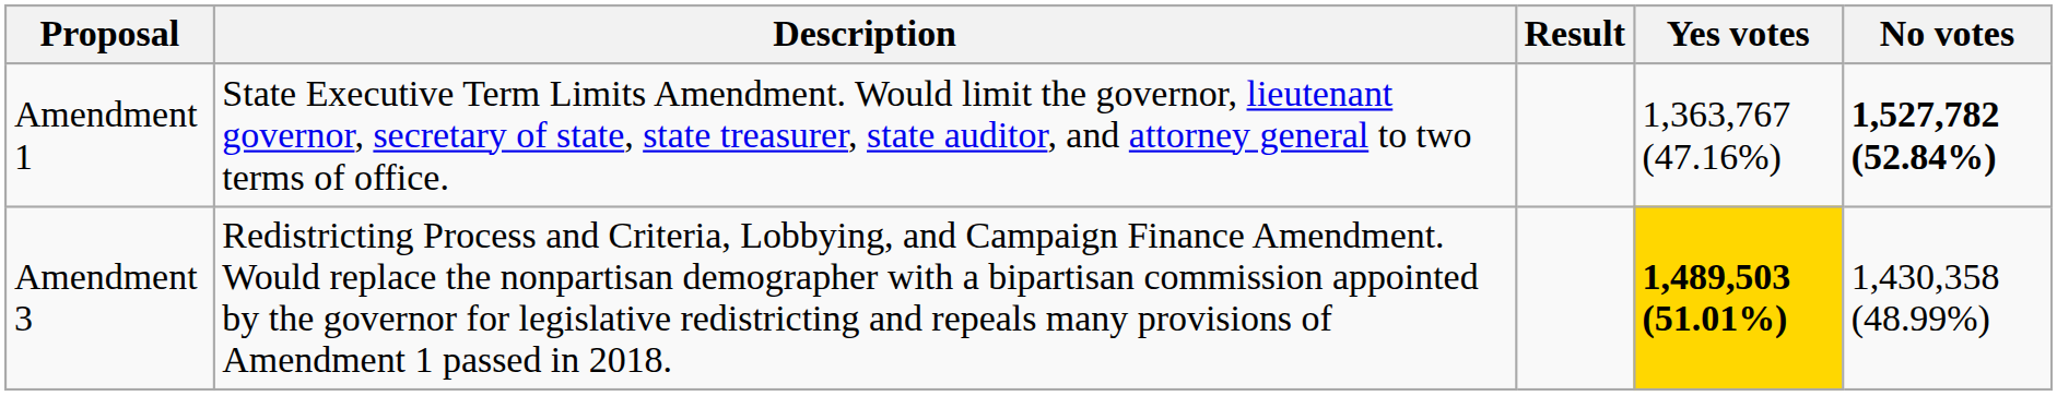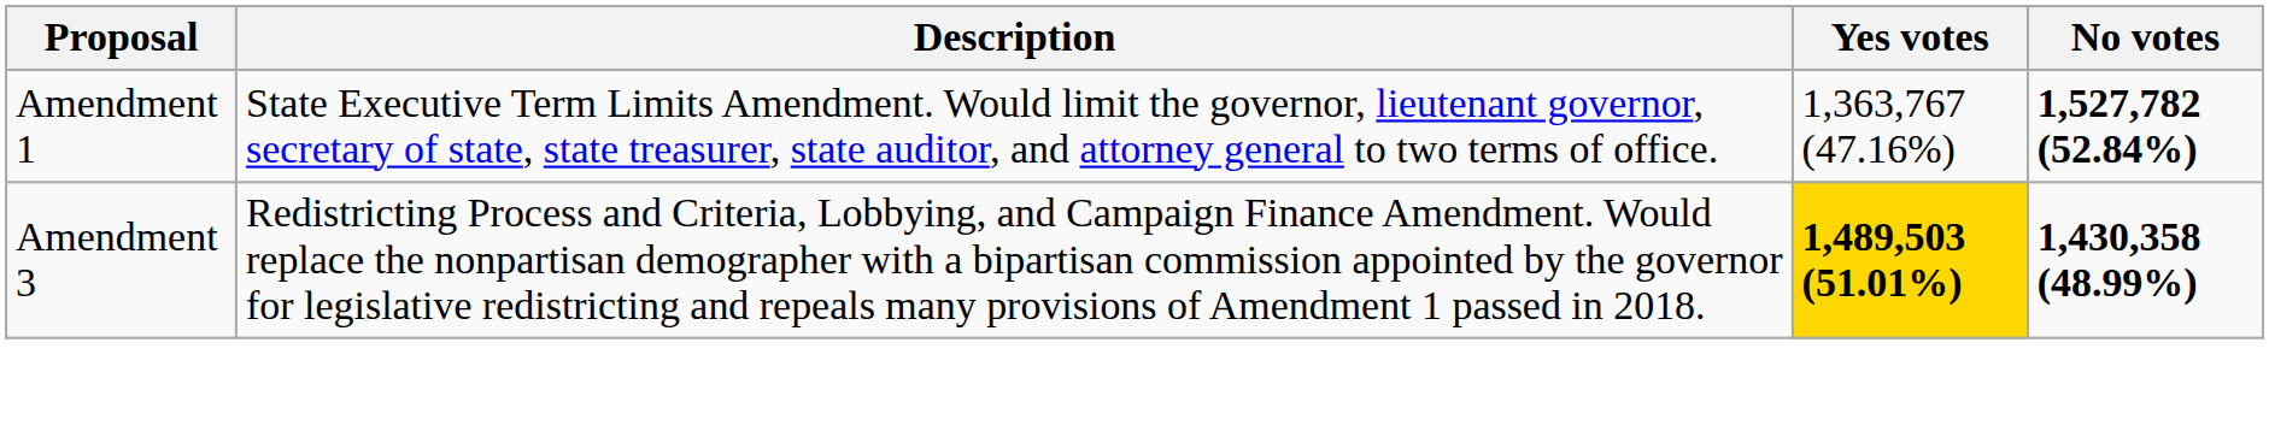 <table class="wikitable sortable" style="width:100%">
 <tr>
 <th class="unsortable" scope="col">Proposal</th>
 <th class="unsortable" scope="col">Description</th>
-<th scope="col">Result</th>
 <th scope="col">Yes votes</th>
 <th scope="col">No votes</th>
 </tr>
 <tr>
 <td>Amendment 1</td>
 <td>State Executive Term Limits Amendment. Would limit the governor, <a href='#'>lieutenant governor</a>, <a href='#'>secretary of state</a>, <a href='#'>state treasurer</a>, <a href='#'>state auditor</a>, and <a href='#'>attorney general</a> to two terms of office.</td>
-<td></td>
 <td>1,363,767 (47.16%)</td>
 <td><strong>1,527,782 (52.84%)</strong></td>
 </tr>
 <tr>
 <td>Amendment 3</td>
 <td>Redistricting Process and Criteria, Lobbying, and Campaign Finance Amendment. Would replace the nonpartisan demographer with a bipartisan commission appointed by the governor for legislative redistricting and repeals many provisions of Amendment 1 passed in 2018.</td>
-<td></td>
 <td style="background: gold;"><strong>1,489,503 (51.01%)</strong></td>
-<td>1,430,358 (48.99%)</td>
+<td><strong>1,430,358 (48.99%)</strong></td>
 </tr>
 </table>
